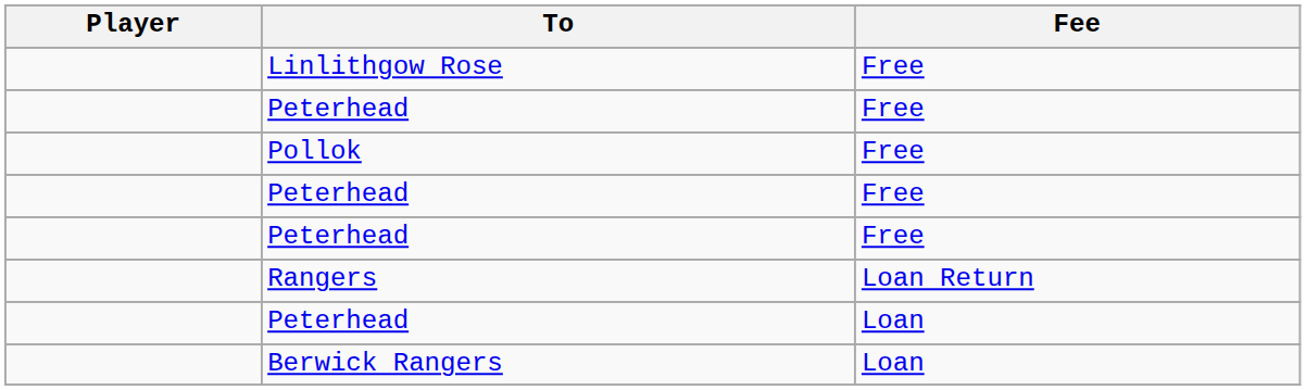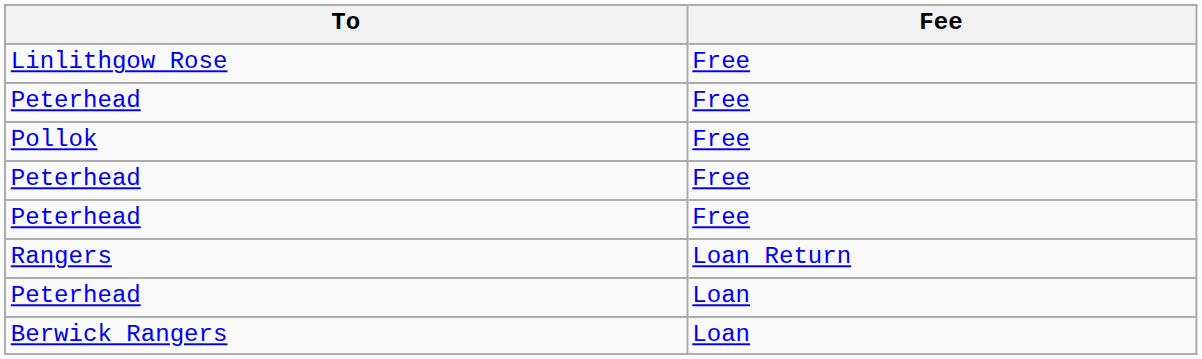 <table class="wikitable" style="text-align:center; font-size:95%;width:98%; text-align:left">
 <tr>
-<th>Player</th>
 <th>To</th>
 <th>Fee</th>
 </tr>
 <tr>
-<td> </td>
 <td> <a href='#'>Linlithgow Rose</a></td>
 <td><a href='#'>Free</a></td>
 </tr>
 <tr>
-<td> </td>
 <td> <a href='#'>Peterhead</a></td>
 <td><a href='#'>Free</a></td>
 </tr>
 <tr>
-<td> </td>
 <td> <a href='#'>Pollok</a></td>
 <td><a href='#'>Free</a></td>
 </tr>
 <tr>
-<td> </td>
 <td> <a href='#'>Peterhead</a></td>
 <td><a href='#'>Free</a></td>
 </tr>
 <tr>
-<td> </td>
 <td> <a href='#'>Peterhead</a></td>
 <td><a href='#'>Free</a></td>
 </tr>
 <tr>
-<td> </td>
 <td> <a href='#'>Rangers</a></td>
 <td><a href='#'>Loan Return</a></td>
 </tr>
 <tr>
-<td> </td>
 <td> <a href='#'>Peterhead</a></td>
 <td><a href='#'>Loan</a></td>
 </tr>
 <tr>
-<td> </td>
 <td> <a href='#'>Berwick Rangers</a></td>
 <td><a href='#'>Loan</a></td>
 </tr>
 </table>
